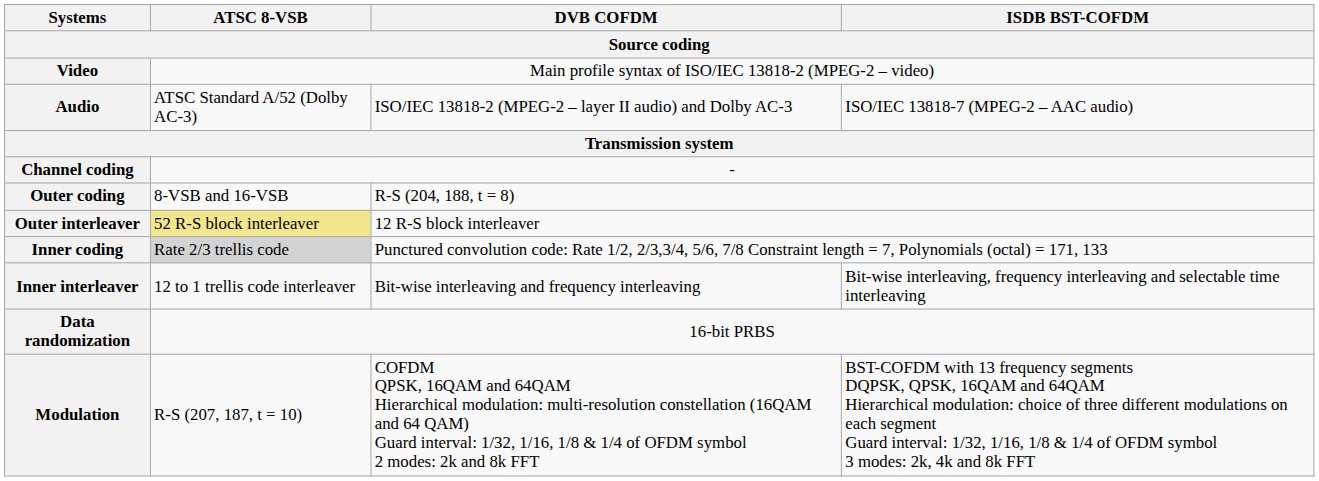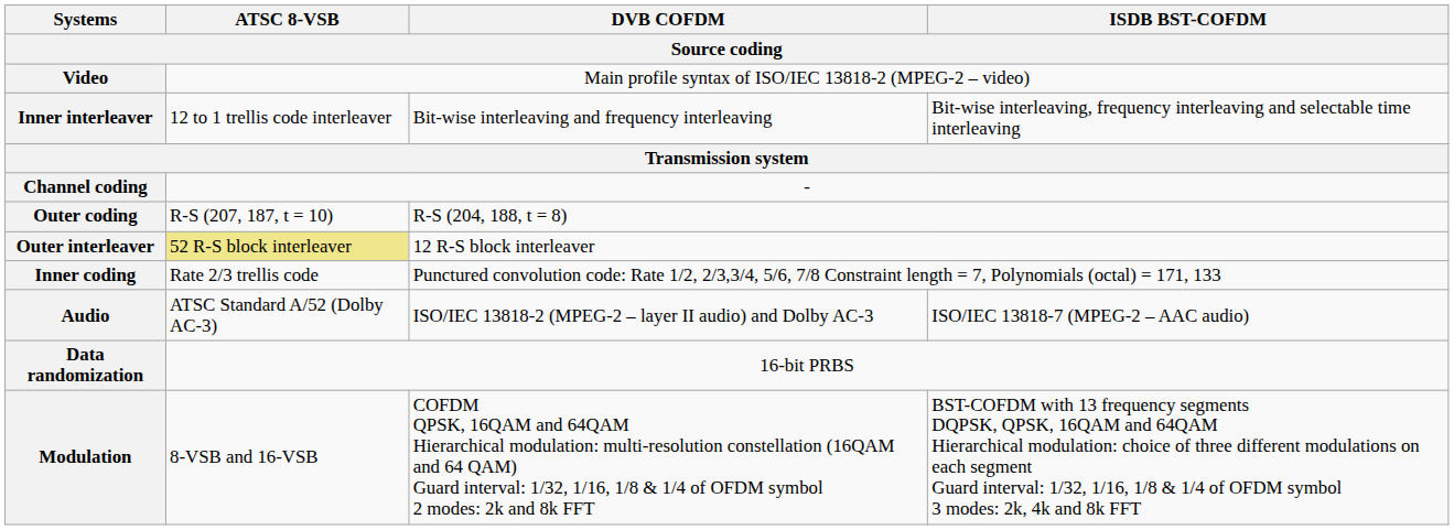 <table class="wikitable">
 <tr>
 <th>Systems</th>
 <th>ATSC 8-VSB</th>
 <th>DVB COFDM</th>
 <th>ISDB BST-COFDM</th>
 </tr>
 <tr>
 <th colspan=4 align="left">Source coding</th>
 </tr>
 <tr>
 <th>Video</th>
 <td colspan=3 align="center">Main profile syntax of ISO/IEC 13818-2 (MPEG-2 – video)</td>
 </tr>
 <tr>
-<th>Audio</th>
-<td>ATSC Standard A/52 (Dolby AC-3)</td>
-<td>ISO/IEC 13818-2 (MPEG-2 – layer II audio) and Dolby AC-3</td>
-<td>ISO/IEC 13818-7 (MPEG-2 – AAC audio)</td>
+<th>Inner interleaver</th>
+<td>12 to 1 trellis code interleaver</td>
+<td>Bit-wise interleaving and frequency interleaving</td>
+<td>Bit-wise interleaving, frequency interleaving and selectable time interleaving</td>
 </tr>
 <tr>
 <th colspan=4 align="left">Transmission system</th>
 </tr>
 <tr>
 <th>Channel coding</th>
 <td colspan=3 align="center">-</td>
 </tr>
 <tr>
 <th>Outer coding</th>
-<td>8-VSB and 16-VSB</td>
+<td>R-S (207, 187, t = 10)</td>
 <td colspan=2>R-S (204, 188, t = 8)</td>
 </tr>
 <tr>
 <th>Outer interleaver</th>
 <td style="background: khaki;">52 R-S block interleaver</td>
 <td colspan=2>12 R-S block interleaver</td>
 </tr>
 <tr>
 <th>Inner coding</th>
-<td style="background: lightgrey;">Rate 2/3 trellis code</td>
+<td>Rate 2/3 trellis code</td>
 <td colspan=2>Punctured convolution code: Rate 1/2, 2/3,3/4, 5/6, 7/8 Constraint length = 7, Polynomials (octal) = 171, 133</td>
 </tr>
 <tr>
-<th>Inner interleaver</th>
-<td>12 to 1 trellis code interleaver</td>
-<td>Bit-wise interleaving and frequency interleaving</td>
-<td>Bit-wise interleaving, frequency interleaving and selectable time interleaving</td>
+<th>Audio</th>
+<td>ATSC Standard A/52 (Dolby AC-3)</td>
+<td>ISO/IEC 13818-2 (MPEG-2 – layer II audio) and Dolby AC-3</td>
+<td>ISO/IEC 13818-7 (MPEG-2 – AAC audio)</td>
 </tr>
 <tr>
 <th>Data randomization</th>
 <td colspan=3 align="center">16-bit PRBS</td>
 </tr>
 <tr>
 <th>Modulation</th>
-<td>R-S (207, 187, t = 10)</td>
+<td>8-VSB and 16-VSB</td>
 <td>COFDM <br> QPSK, 16QAM and 64QAM <br> Hierarchical modulation: multi-resolution constellation (16QAM and 64 QAM) <br> Guard interval: 1/32, 1/16, 1/8 & 1/4 of OFDM symbol <br> 2 modes: 2k and 8k FFT</td>
 <td>BST-COFDM with 13 frequency segments <br> DQPSK, QPSK, 16QAM and 64QAM <br> Hierarchical modulation: choice of three different modulations on each segment <br> Guard interval: 1/32, 1/16, 1/8 & 1/4 of OFDM symbol <br> 3 modes: 2k, 4k and 8k FFT</td>
 </tr>
 </table>
